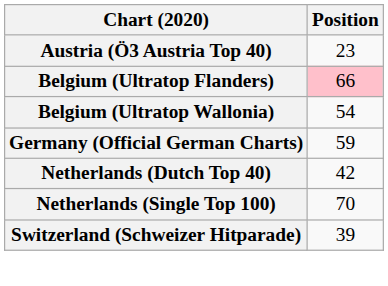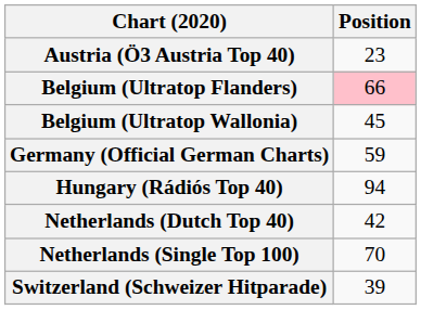 <table class="wikitable sortable plainrowheaders" style="text-align:center">
 <tr>
 <th scope="col">Chart (2020)</th>
 <th scope="col">Position</th>
 </tr>
 <tr>
 <th scope="row">Austria (Ö3 Austria Top 40)</th>
 <td>23</td>
 </tr>
 <tr>
 <th scope="row">Belgium (Ultratop Flanders)</th>
 <td style="background: pink;">66</td>
 </tr>
 <tr>
 <th scope="row">Belgium (Ultratop Wallonia)</th>
-<td>54</td>
+<td>45</td>
 </tr>
 <tr>
 <th scope="row">Germany (Official German Charts)</th>
 <td>59</td>
+</tr>
+<tr>
+<th scope="row">Hungary (Rádiós Top 40)</th>
+<td>94</td>
 </tr>
 <tr>
 <th scope="row">Netherlands (Dutch Top 40)</th>
 <td>42</td>
 </tr>
 <tr>
 <th scope="row">Netherlands (Single Top 100)</th>
 <td>70</td>
 </tr>
 <tr>
 <th scope="row">Switzerland (Schweizer Hitparade)</th>
 <td>39</td>
 </tr>
 </table>
